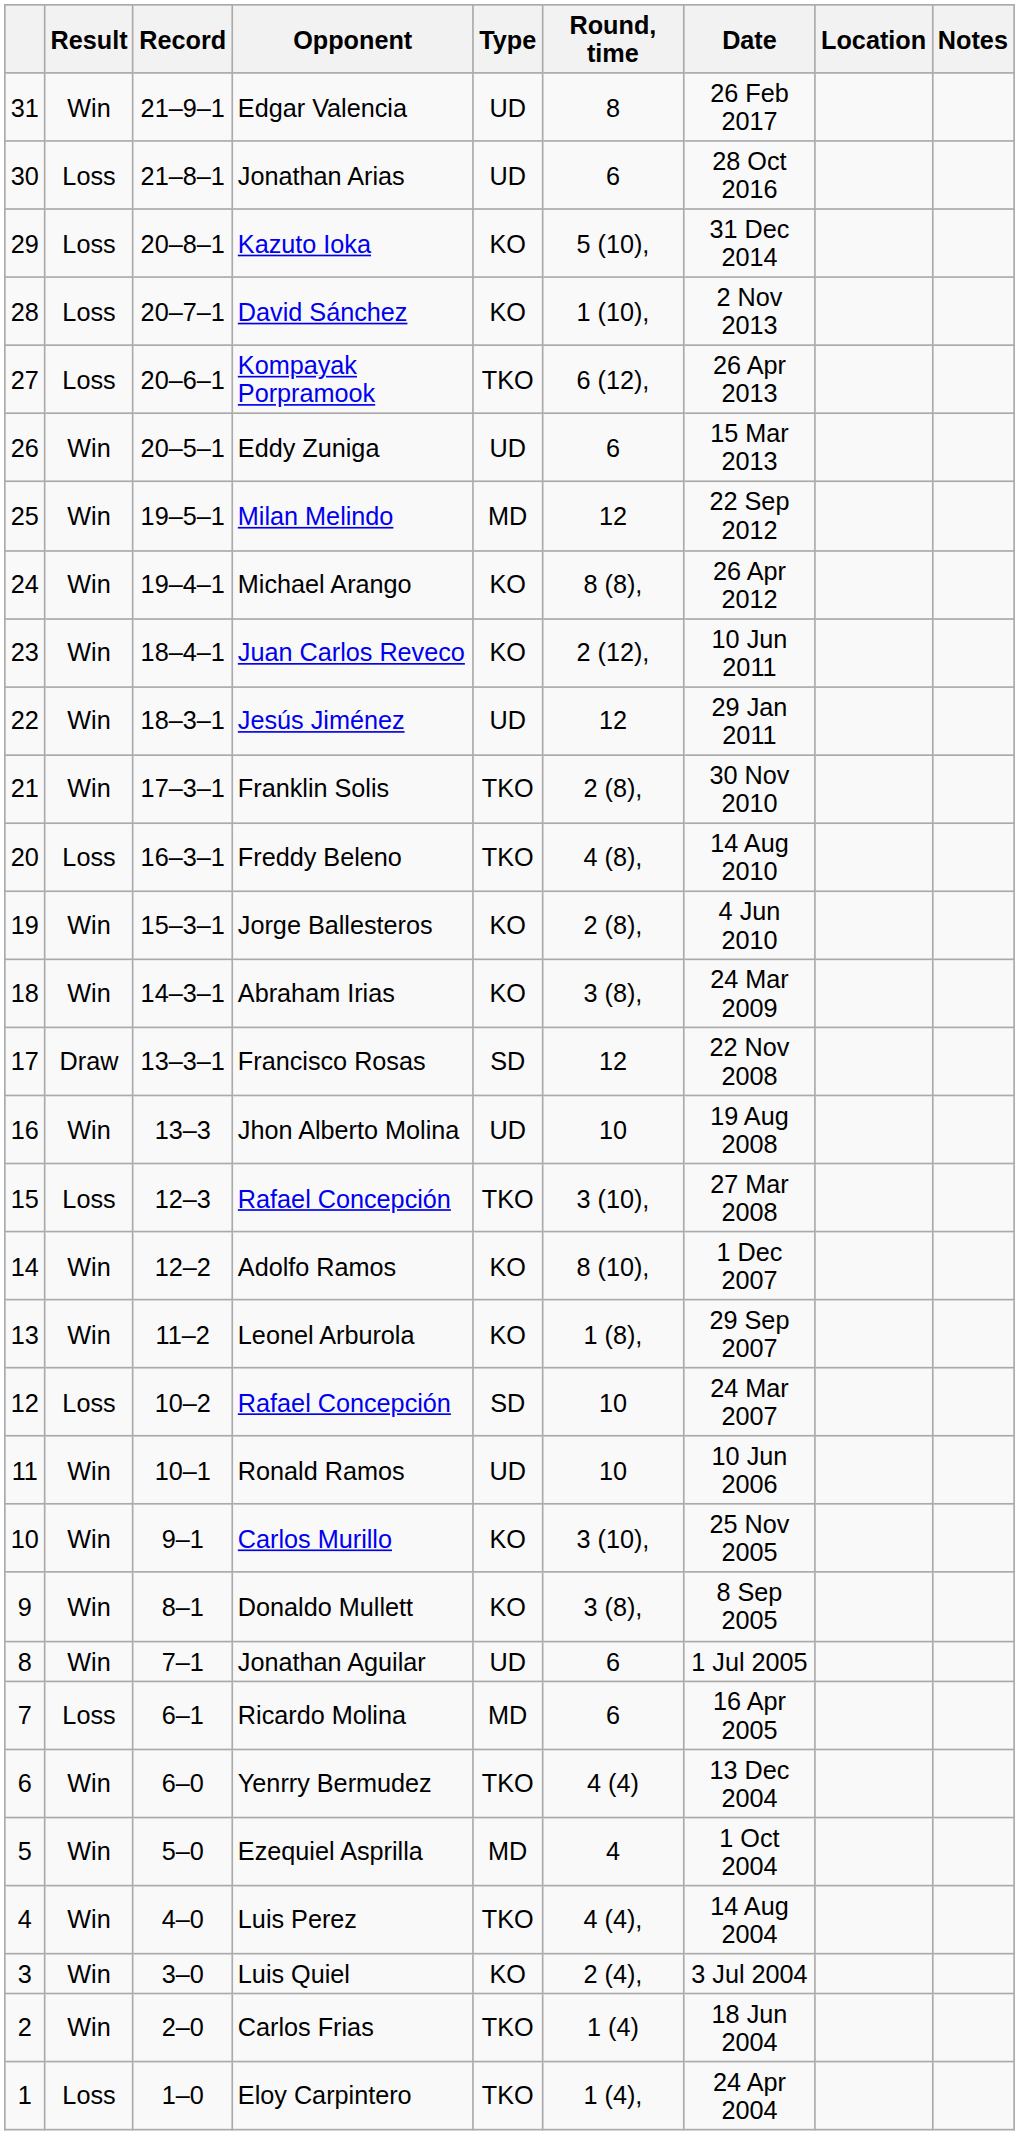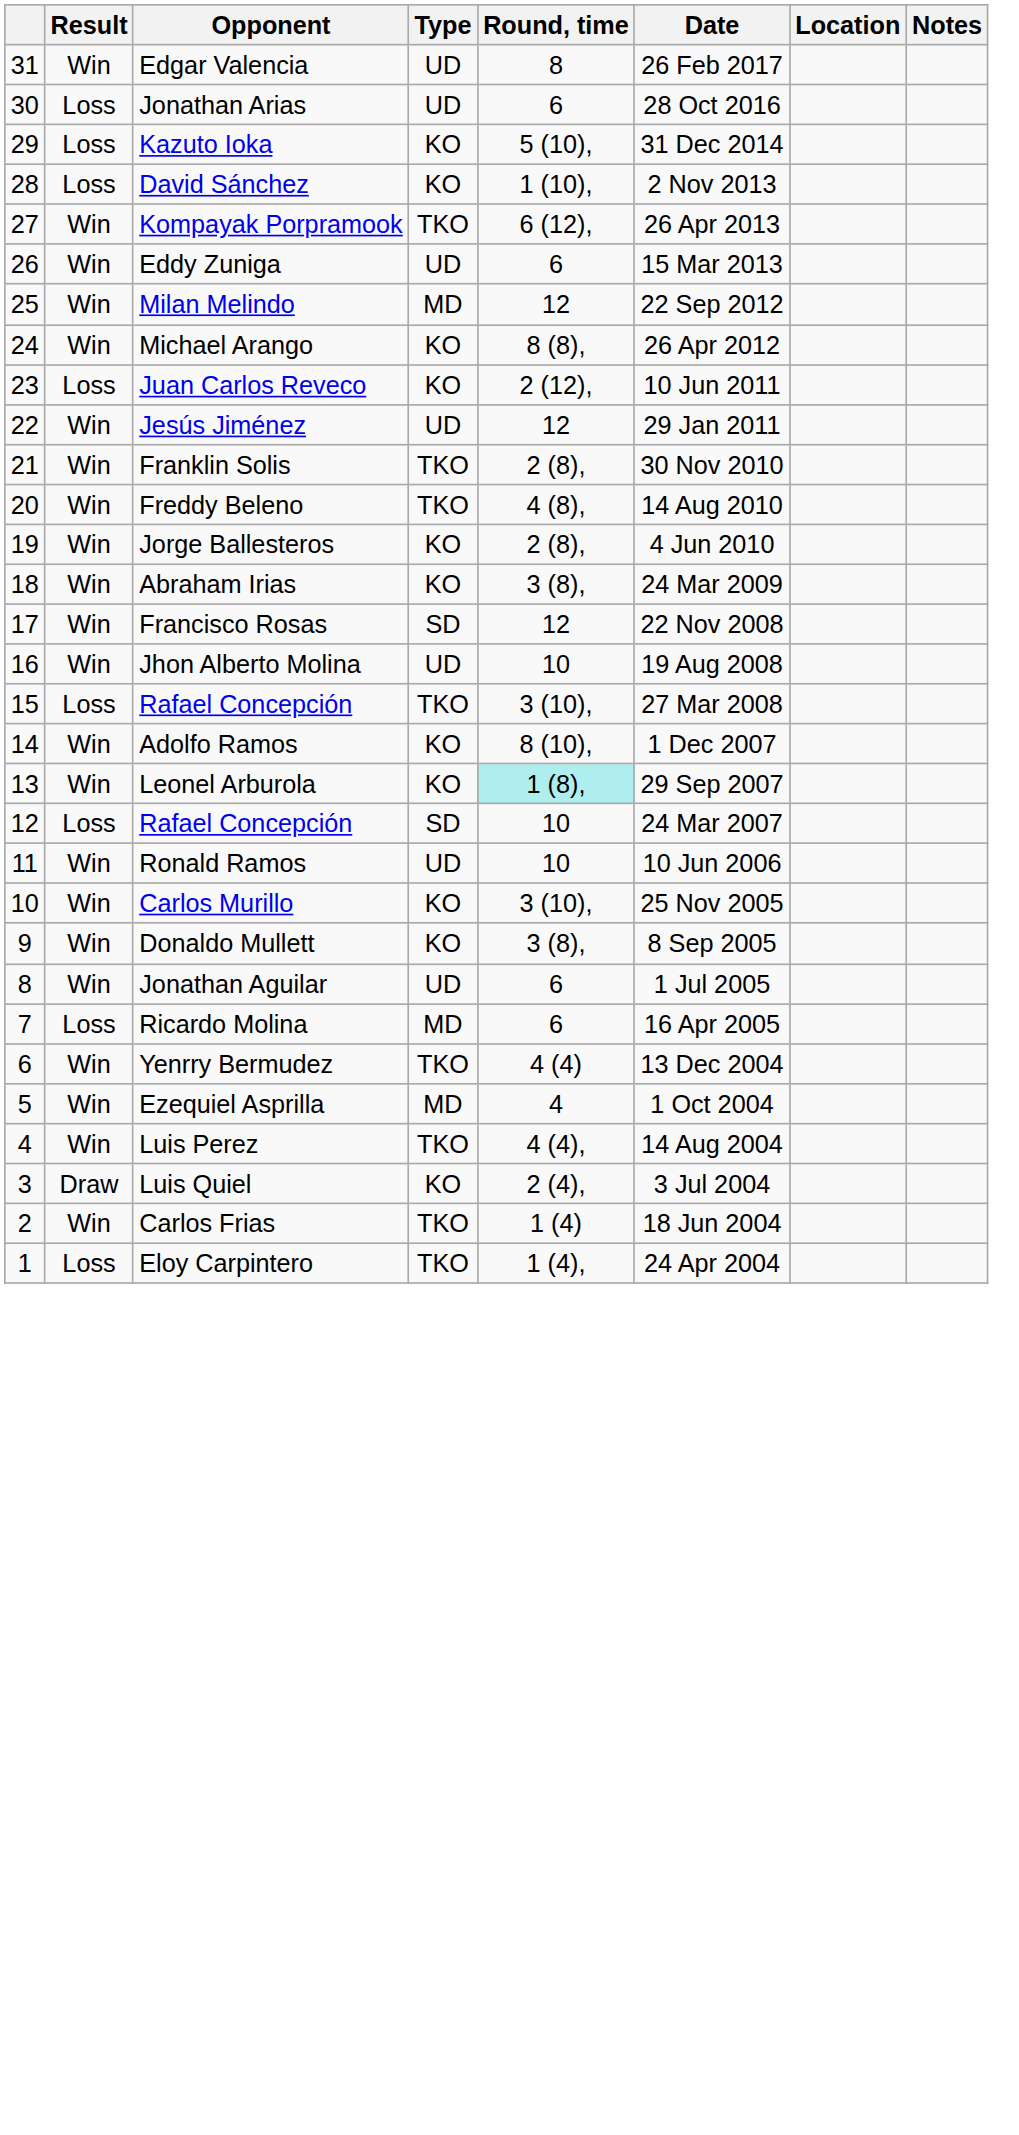 <table class="wikitable" style="text-align:center; font-size:95%">
 <tr>
 <th></th>
 <th>Result</th>
-<th>Record</th>
 <th>Opponent</th>
 <th>Type</th>
 <th>Round, time</th>
 <th>Date</th>
 <th>Location</th>
 <th>Notes</th>
 </tr>
 <tr>
 <td>31</td>
 <td>Win</td>
-<td>21–9–1</td>
 <td style="text-align:left;">Edgar Valencia</td>
 <td>UD</td>
 <td>8</td>
 <td>26 Feb 2017</td>
 <td style="text-align:left;"></td>
 <td></td>
 </tr>
 <tr>
 <td>30</td>
 <td>Loss</td>
-<td>21–8–1</td>
 <td style="text-align:left;">Jonathan Arias</td>
 <td>UD</td>
 <td>6</td>
 <td>28 Oct 2016</td>
 <td style="text-align:left;"></td>
 <td></td>
 </tr>
 <tr>
 <td>29</td>
 <td>Loss</td>
-<td>20–8–1</td>
 <td style="text-align:left;"><a href='#'>Kazuto Ioka</a></td>
 <td>KO</td>
 <td>5 (10), </td>
 <td>31 Dec 2014</td>
 <td style="text-align:left;"></td>
 <td></td>
 </tr>
 <tr>
 <td>28</td>
 <td>Loss</td>
-<td>20–7–1</td>
 <td style="text-align:left;"><a href='#'>David Sánchez</a></td>
 <td>KO</td>
 <td>1 (10), </td>
 <td>2 Nov 2013</td>
 <td style="text-align:left;"></td>
 <td></td>
 </tr>
 <tr>
 <td>27</td>
-<td>Loss</td>
-<td>20–6–1</td>
+<td>Win</td>
 <td style="text-align:left;"><a href='#'>Kompayak Porpramook</a></td>
 <td>TKO</td>
 <td>6 (12), </td>
 <td>26 Apr 2013</td>
 <td style="text-align:left;"></td>
 <td style="text-align:left;"></td>
 </tr>
 <tr>
 <td>26</td>
 <td>Win</td>
-<td>20–5–1</td>
 <td style="text-align:left;">Eddy Zuniga</td>
 <td>UD</td>
 <td>6</td>
 <td>15 Mar 2013</td>
 <td style="text-align:left;"></td>
 <td></td>
 </tr>
 <tr>
 <td>25</td>
 <td>Win</td>
-<td>19–5–1</td>
 <td style="text-align:left;"><a href='#'>Milan Melindo</a></td>
 <td>MD</td>
 <td>12</td>
 <td>22 Sep 2012</td>
 <td style="text-align:left;"></td>
 <td style="text-align:left;"></td>
 </tr>
 <tr>
 <td>24</td>
 <td>Win</td>
-<td>19–4–1</td>
 <td style="text-align:left;">Michael Arango</td>
 <td>KO</td>
 <td>8 (8), </td>
 <td>26 Apr 2012</td>
 <td style="text-align:left;"></td>
 <td></td>
 </tr>
 <tr>
 <td>23</td>
-<td>Win</td>
-<td>18–4–1</td>
+<td>Loss</td>
 <td style="text-align:left;"><a href='#'>Juan Carlos Reveco</a></td>
 <td>KO</td>
 <td>2 (12), </td>
 <td>10 Jun 2011</td>
 <td style="text-align:left;"></td>
 <td style="text-align:left;"></td>
 </tr>
 <tr>
 <td>22</td>
 <td>Win</td>
-<td>18–3–1</td>
 <td style="text-align:left;"><a href='#'>Jesús Jiménez</a></td>
 <td>UD</td>
 <td>12</td>
 <td>29 Jan 2011</td>
 <td style="text-align:left;"></td>
 <td style="text-align:left;"></td>
 </tr>
 <tr>
 <td>21</td>
 <td>Win</td>
-<td>17–3–1</td>
 <td style="text-align:left;">Franklin Solis</td>
 <td>TKO</td>
 <td>2 (8), </td>
 <td>30 Nov 2010</td>
 <td style="text-align:left;"></td>
 <td></td>
 </tr>
 <tr>
 <td>20</td>
-<td>Loss</td>
-<td>16–3–1</td>
+<td>Win</td>
 <td style="text-align:left;">Freddy Beleno</td>
 <td>TKO</td>
 <td>4 (8), </td>
 <td>14 Aug 2010</td>
 <td style="text-align:left;"></td>
 <td></td>
 </tr>
 <tr>
 <td>19</td>
 <td>Win</td>
-<td>15–3–1</td>
 <td style="text-align:left;">Jorge Ballesteros</td>
 <td>KO</td>
 <td>2 (8), </td>
 <td>4 Jun 2010</td>
 <td style="text-align:left;"></td>
 <td></td>
 </tr>
 <tr>
 <td>18</td>
 <td>Win</td>
-<td>14–3–1</td>
 <td style="text-align:left;">Abraham Irias</td>
 <td>KO</td>
 <td>3 (8), </td>
 <td>24 Mar 2009</td>
 <td style="text-align:left;"></td>
 <td></td>
 </tr>
 <tr>
 <td>17</td>
-<td>Draw</td>
-<td>13–3–1</td>
+<td>Win</td>
 <td style="text-align:left;">Francisco Rosas</td>
 <td>SD</td>
 <td>12</td>
 <td>22 Nov 2008</td>
 <td style="text-align:left;"></td>
 <td style="text-align:left;"></td>
 </tr>
 <tr>
 <td>16</td>
 <td>Win</td>
-<td>13–3</td>
 <td style="text-align:left;">Jhon Alberto Molina</td>
 <td>UD</td>
 <td>10</td>
 <td>19 Aug 2008</td>
 <td style="text-align:left;"></td>
 <td></td>
 </tr>
 <tr>
 <td>15</td>
 <td>Loss</td>
-<td>12–3</td>
 <td style="text-align:left;"><a href='#'>Rafael Concepción</a></td>
 <td>TKO</td>
 <td>3 (10), </td>
 <td>27 Mar 2008</td>
 <td style="text-align:left;"></td>
 <td></td>
 </tr>
 <tr>
 <td>14</td>
 <td>Win</td>
-<td>12–2</td>
 <td style="text-align:left;">Adolfo Ramos</td>
 <td>KO</td>
 <td>8 (10), </td>
 <td>1 Dec 2007</td>
 <td style="text-align:left;"></td>
 <td></td>
 </tr>
 <tr>
 <td>13</td>
 <td>Win</td>
-<td>11–2</td>
 <td style="text-align:left;">Leonel Arburola</td>
 <td>KO</td>
-<td>1 (8), </td>
+<td style="background: paleturquoise;">1 (8), </td>
 <td>29 Sep 2007</td>
 <td style="text-align:left;"></td>
 <td></td>
 </tr>
 <tr>
 <td>12</td>
 <td>Loss</td>
-<td>10–2</td>
 <td style="text-align:left;"><a href='#'>Rafael Concepción</a></td>
 <td>SD</td>
 <td>10</td>
 <td>24 Mar 2007</td>
 <td style="text-align:left;"></td>
 <td style="text-align:left;"></td>
 </tr>
 <tr>
 <td>11</td>
 <td>Win</td>
-<td>10–1</td>
 <td style="text-align:left;">Ronald Ramos</td>
 <td>UD</td>
 <td>10</td>
 <td>10 Jun 2006</td>
 <td style="text-align:left;"></td>
 <td style="text-align:left;"></td>
 </tr>
 <tr>
 <td>10</td>
 <td>Win</td>
-<td>9–1</td>
 <td style="text-align:left;"><a href='#'>Carlos Murillo</a></td>
 <td>KO</td>
 <td>3 (10), </td>
 <td>25 Nov 2005</td>
 <td style="text-align:left;"></td>
 <td style="text-align:left;"></td>
 </tr>
 <tr>
 <td>9</td>
 <td>Win</td>
-<td>8–1</td>
 <td style="text-align:left;">Donaldo Mullett</td>
 <td>KO</td>
 <td>3 (8), </td>
 <td>8 Sep 2005</td>
 <td style="text-align:left;"></td>
 <td></td>
 </tr>
 <tr>
 <td>8</td>
 <td>Win</td>
-<td>7–1</td>
 <td style="text-align:left;">Jonathan Aguilar</td>
 <td>UD</td>
 <td>6</td>
 <td>1 Jul 2005</td>
 <td style="text-align:left;"></td>
 <td></td>
 </tr>
 <tr>
 <td>7</td>
 <td>Loss</td>
-<td>6–1</td>
 <td style="text-align:left;">Ricardo Molina</td>
 <td>MD</td>
 <td>6</td>
 <td>16 Apr 2005</td>
 <td style="text-align:left;"></td>
 <td></td>
 </tr>
 <tr>
 <td>6</td>
 <td>Win</td>
-<td>6–0</td>
 <td style="text-align:left;">Yenrry Bermudez</td>
 <td>TKO</td>
 <td>4 (4)</td>
 <td>13 Dec 2004</td>
 <td style="text-align:left;"></td>
 <td></td>
 </tr>
 <tr>
 <td>5</td>
 <td>Win</td>
-<td>5–0</td>
 <td style="text-align:left;">Ezequiel Asprilla</td>
 <td>MD</td>
 <td>4</td>
 <td>1 Oct 2004</td>
 <td style="text-align:left;"></td>
 <td></td>
 </tr>
 <tr>
 <td>4</td>
 <td>Win</td>
-<td>4–0</td>
 <td style="text-align:left;">Luis Perez</td>
 <td>TKO</td>
 <td>4 (4), </td>
 <td>14 Aug 2004</td>
 <td style="text-align:left;"></td>
 <td></td>
 </tr>
 <tr>
 <td>3</td>
-<td>Win</td>
-<td>3–0</td>
+<td>Draw</td>
 <td style="text-align:left;">Luis Quiel</td>
 <td>KO</td>
 <td>2 (4), </td>
 <td>3 Jul 2004</td>
 <td style="text-align:left;"></td>
 <td></td>
 </tr>
 <tr>
 <td>2</td>
 <td>Win</td>
-<td>2–0</td>
 <td style="text-align:left;">Carlos Frias</td>
 <td>TKO</td>
 <td>1 (4)</td>
 <td>18 Jun 2004</td>
 <td style="text-align:left;"></td>
 <td></td>
 </tr>
 <tr>
 <td>1</td>
 <td>Loss</td>
-<td>1–0</td>
 <td style="text-align:left;">Eloy Carpintero</td>
 <td>TKO</td>
 <td>1 (4), </td>
 <td>24 Apr 2004</td>
 <td style="text-align:left;"></td>
 <td></td>
 </tr>
 </table>
